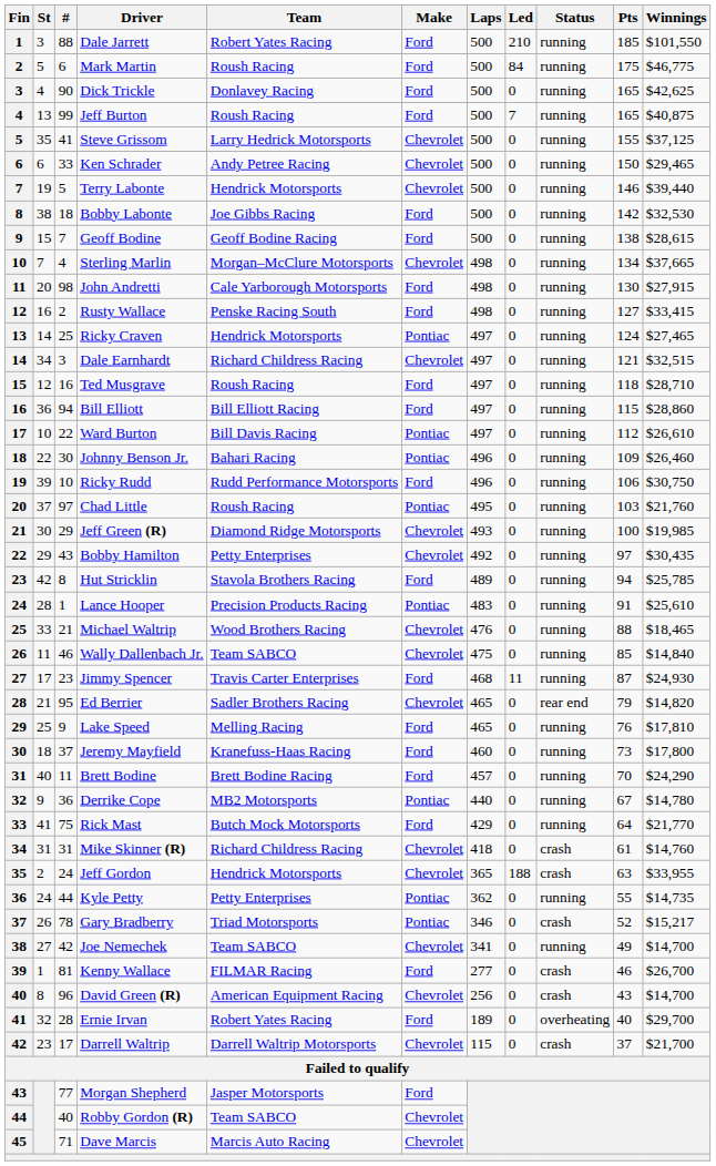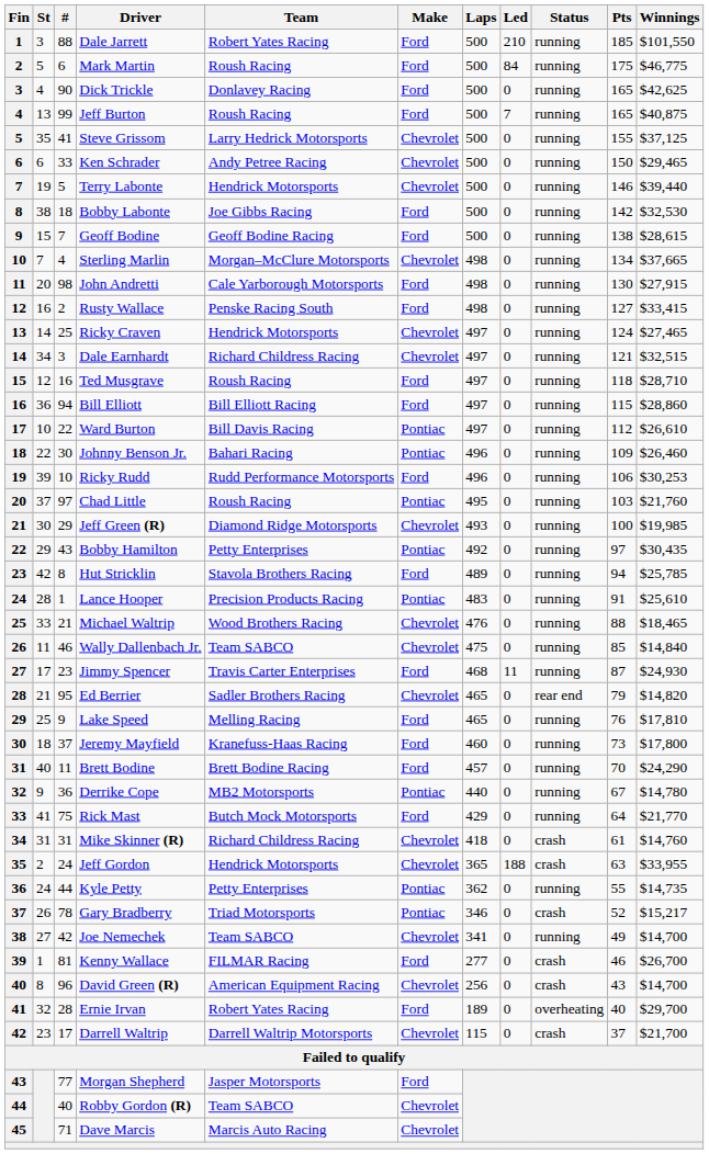 <table class="wikitable" style="font-size:95%">
 <tr>
 <th>Fin</th>
 <th>St</th>
 <th>#</th>
 <th>Driver</th>
 <th>Team</th>
 <th>Make</th>
 <th>Laps</th>
 <th>Led</th>
 <th>Status</th>
 <th>Pts</th>
 <th>Winnings</th>
 </tr>
 <tr>
 <th>1</th>
 <td>3</td>
 <td>88</td>
 <td><a href='#'>Dale Jarrett</a></td>
 <td><a href='#'>Robert Yates Racing</a></td>
 <td><a href='#'>Ford</a></td>
 <td>500</td>
 <td>210</td>
 <td>running</td>
 <td>185</td>
 <td>$101,550</td>
 </tr>
 <tr>
 <th>2</th>
 <td>5</td>
 <td>6</td>
 <td><a href='#'>Mark Martin</a></td>
 <td><a href='#'>Roush Racing</a></td>
 <td><a href='#'>Ford</a></td>
 <td>500</td>
 <td>84</td>
 <td>running</td>
 <td>175</td>
 <td>$46,775</td>
 </tr>
 <tr>
 <th>3</th>
 <td>4</td>
 <td>90</td>
 <td><a href='#'>Dick Trickle</a></td>
 <td><a href='#'>Donlavey Racing</a></td>
 <td><a href='#'>Ford</a></td>
 <td>500</td>
 <td>0</td>
 <td>running</td>
 <td>165</td>
 <td>$42,625</td>
 </tr>
 <tr>
 <th>4</th>
 <td>13</td>
 <td>99</td>
 <td><a href='#'>Jeff Burton</a></td>
 <td><a href='#'>Roush Racing</a></td>
 <td><a href='#'>Ford</a></td>
 <td>500</td>
 <td>7</td>
 <td>running</td>
 <td>165</td>
 <td>$40,875</td>
 </tr>
 <tr>
 <th>5</th>
 <td>35</td>
 <td>41</td>
 <td><a href='#'>Steve Grissom</a></td>
 <td><a href='#'>Larry Hedrick Motorsports</a></td>
 <td><a href='#'>Chevrolet</a></td>
 <td>500</td>
 <td>0</td>
 <td>running</td>
 <td>155</td>
 <td>$37,125</td>
 </tr>
 <tr>
 <th>6</th>
 <td>6</td>
 <td>33</td>
 <td><a href='#'>Ken Schrader</a></td>
 <td><a href='#'>Andy Petree Racing</a></td>
 <td><a href='#'>Chevrolet</a></td>
 <td>500</td>
 <td>0</td>
 <td>running</td>
 <td>150</td>
 <td>$29,465</td>
 </tr>
 <tr>
 <th>7</th>
 <td>19</td>
 <td>5</td>
 <td><a href='#'>Terry Labonte</a></td>
 <td><a href='#'>Hendrick Motorsports</a></td>
 <td><a href='#'>Chevrolet</a></td>
 <td>500</td>
 <td>0</td>
 <td>running</td>
 <td>146</td>
 <td>$39,440</td>
 </tr>
 <tr>
 <th>8</th>
 <td>38</td>
 <td>18</td>
 <td><a href='#'>Bobby Labonte</a></td>
 <td><a href='#'>Joe Gibbs Racing</a></td>
 <td><a href='#'>Ford</a></td>
 <td>500</td>
 <td>0</td>
 <td>running</td>
 <td>142</td>
 <td>$32,530</td>
 </tr>
 <tr>
 <th>9</th>
 <td>15</td>
 <td>7</td>
 <td><a href='#'>Geoff Bodine</a></td>
 <td><a href='#'>Geoff Bodine Racing</a></td>
 <td><a href='#'>Ford</a></td>
 <td>500</td>
 <td>0</td>
 <td>running</td>
 <td>138</td>
 <td>$28,615</td>
 </tr>
 <tr>
 <th>10</th>
 <td>7</td>
 <td>4</td>
 <td><a href='#'>Sterling Marlin</a></td>
 <td><a href='#'>Morgan–McClure Motorsports</a></td>
 <td><a href='#'>Chevrolet</a></td>
 <td>498</td>
 <td>0</td>
 <td>running</td>
 <td>134</td>
 <td>$37,665</td>
 </tr>
 <tr>
 <th>11</th>
 <td>20</td>
 <td>98</td>
 <td><a href='#'>John Andretti</a></td>
 <td><a href='#'>Cale Yarborough Motorsports</a></td>
 <td><a href='#'>Ford</a></td>
 <td>498</td>
 <td>0</td>
 <td>running</td>
 <td>130</td>
 <td>$27,915</td>
 </tr>
 <tr>
 <th>12</th>
 <td>16</td>
 <td>2</td>
 <td><a href='#'>Rusty Wallace</a></td>
 <td><a href='#'>Penske Racing South</a></td>
 <td><a href='#'>Ford</a></td>
 <td>498</td>
 <td>0</td>
 <td>running</td>
 <td>127</td>
 <td>$33,415</td>
 </tr>
 <tr>
 <th>13</th>
 <td>14</td>
 <td>25</td>
 <td><a href='#'>Ricky Craven</a></td>
 <td><a href='#'>Hendrick Motorsports</a></td>
-<td><a href='#'>Pontiac</a></td>
+<td><a href='#'>Chevrolet</a></td>
 <td>497</td>
 <td>0</td>
 <td>running</td>
 <td>124</td>
 <td>$27,465</td>
 </tr>
 <tr>
 <th>14</th>
 <td>34</td>
 <td>3</td>
 <td><a href='#'>Dale Earnhardt</a></td>
 <td><a href='#'>Richard Childress Racing</a></td>
 <td><a href='#'>Chevrolet</a></td>
 <td>497</td>
 <td>0</td>
 <td>running</td>
 <td>121</td>
 <td>$32,515</td>
 </tr>
 <tr>
 <th>15</th>
 <td>12</td>
 <td>16</td>
 <td><a href='#'>Ted Musgrave</a></td>
 <td><a href='#'>Roush Racing</a></td>
 <td><a href='#'>Ford</a></td>
 <td>497</td>
 <td>0</td>
 <td>running</td>
 <td>118</td>
 <td>$28,710</td>
 </tr>
 <tr>
 <th>16</th>
 <td>36</td>
 <td>94</td>
 <td><a href='#'>Bill Elliott</a></td>
 <td><a href='#'>Bill Elliott Racing</a></td>
 <td><a href='#'>Ford</a></td>
 <td>497</td>
 <td>0</td>
 <td>running</td>
 <td>115</td>
 <td>$28,860</td>
 </tr>
 <tr>
 <th>17</th>
 <td>10</td>
 <td>22</td>
 <td><a href='#'>Ward Burton</a></td>
 <td><a href='#'>Bill Davis Racing</a></td>
 <td><a href='#'>Pontiac</a></td>
 <td>497</td>
 <td>0</td>
 <td>running</td>
 <td>112</td>
 <td>$26,610</td>
 </tr>
 <tr>
 <th>18</th>
 <td>22</td>
 <td>30</td>
 <td><a href='#'>Johnny Benson Jr.</a></td>
 <td><a href='#'>Bahari Racing</a></td>
 <td><a href='#'>Pontiac</a></td>
 <td>496</td>
 <td>0</td>
 <td>running</td>
 <td>109</td>
 <td>$26,460</td>
 </tr>
 <tr>
 <th>19</th>
 <td>39</td>
 <td>10</td>
 <td><a href='#'>Ricky Rudd</a></td>
 <td><a href='#'>Rudd Performance Motorsports</a></td>
 <td><a href='#'>Ford</a></td>
 <td>496</td>
 <td>0</td>
 <td>running</td>
 <td>106</td>
-<td>$30,750</td>
+<td>$30,253</td>
 </tr>
 <tr>
 <th>20</th>
 <td>37</td>
 <td>97</td>
 <td><a href='#'>Chad Little</a></td>
 <td><a href='#'>Roush Racing</a></td>
 <td><a href='#'>Pontiac</a></td>
 <td>495</td>
 <td>0</td>
 <td>running</td>
 <td>103</td>
 <td>$21,760</td>
 </tr>
 <tr>
 <th>21</th>
 <td>30</td>
 <td>29</td>
 <td><a href='#'>Jeff Green</a> <strong>(R)</strong></td>
 <td><a href='#'>Diamond Ridge Motorsports</a></td>
 <td><a href='#'>Chevrolet</a></td>
 <td>493</td>
 <td>0</td>
 <td>running</td>
 <td>100</td>
 <td>$19,985</td>
 </tr>
 <tr>
 <th>22</th>
 <td>29</td>
 <td>43</td>
 <td><a href='#'>Bobby Hamilton</a></td>
 <td><a href='#'>Petty Enterprises</a></td>
-<td><a href='#'>Chevrolet</a></td>
+<td><a href='#'>Pontiac</a></td>
 <td>492</td>
 <td>0</td>
 <td>running</td>
 <td>97</td>
 <td>$30,435</td>
 </tr>
 <tr>
 <th>23</th>
 <td>42</td>
 <td>8</td>
 <td><a href='#'>Hut Stricklin</a></td>
 <td><a href='#'>Stavola Brothers Racing</a></td>
 <td><a href='#'>Ford</a></td>
 <td>489</td>
 <td>0</td>
 <td>running</td>
 <td>94</td>
 <td>$25,785</td>
 </tr>
 <tr>
 <th>24</th>
 <td>28</td>
 <td>1</td>
 <td><a href='#'>Lance Hooper</a></td>
 <td><a href='#'>Precision Products Racing</a></td>
 <td><a href='#'>Pontiac</a></td>
 <td>483</td>
 <td>0</td>
 <td>running</td>
 <td>91</td>
 <td>$25,610</td>
 </tr>
 <tr>
 <th>25</th>
 <td>33</td>
 <td>21</td>
 <td><a href='#'>Michael Waltrip</a></td>
 <td><a href='#'>Wood Brothers Racing</a></td>
 <td><a href='#'>Chevrolet</a></td>
 <td>476</td>
 <td>0</td>
 <td>running</td>
 <td>88</td>
 <td>$18,465</td>
 </tr>
 <tr>
 <th>26</th>
 <td>11</td>
 <td>46</td>
 <td><a href='#'>Wally Dallenbach Jr.</a></td>
 <td><a href='#'>Team SABCO</a></td>
 <td><a href='#'>Chevrolet</a></td>
 <td>475</td>
 <td>0</td>
 <td>running</td>
 <td>85</td>
 <td>$14,840</td>
 </tr>
 <tr>
 <th>27</th>
 <td>17</td>
 <td>23</td>
 <td><a href='#'>Jimmy Spencer</a></td>
 <td><a href='#'>Travis Carter Enterprises</a></td>
 <td><a href='#'>Ford</a></td>
 <td>468</td>
 <td>11</td>
 <td>running</td>
 <td>87</td>
 <td>$24,930</td>
 </tr>
 <tr>
 <th>28</th>
 <td>21</td>
 <td>95</td>
 <td><a href='#'>Ed Berrier</a></td>
 <td><a href='#'>Sadler Brothers Racing</a></td>
 <td><a href='#'>Chevrolet</a></td>
 <td>465</td>
 <td>0</td>
 <td>rear end</td>
 <td>79</td>
 <td>$14,820</td>
 </tr>
 <tr>
 <th>29</th>
 <td>25</td>
 <td>9</td>
 <td><a href='#'>Lake Speed</a></td>
 <td><a href='#'>Melling Racing</a></td>
 <td><a href='#'>Ford</a></td>
 <td>465</td>
 <td>0</td>
 <td>running</td>
 <td>76</td>
 <td>$17,810</td>
 </tr>
 <tr>
 <th>30</th>
 <td>18</td>
 <td>37</td>
 <td><a href='#'>Jeremy Mayfield</a></td>
 <td><a href='#'>Kranefuss-Haas Racing</a></td>
 <td><a href='#'>Ford</a></td>
 <td>460</td>
 <td>0</td>
 <td>running</td>
 <td>73</td>
 <td>$17,800</td>
 </tr>
 <tr>
 <th>31</th>
 <td>40</td>
 <td>11</td>
 <td><a href='#'>Brett Bodine</a></td>
 <td><a href='#'>Brett Bodine Racing</a></td>
 <td><a href='#'>Ford</a></td>
 <td>457</td>
 <td>0</td>
 <td>running</td>
 <td>70</td>
 <td>$24,290</td>
 </tr>
 <tr>
 <th>32</th>
 <td>9</td>
 <td>36</td>
 <td><a href='#'>Derrike Cope</a></td>
 <td><a href='#'>MB2 Motorsports</a></td>
 <td><a href='#'>Pontiac</a></td>
 <td>440</td>
 <td>0</td>
 <td>running</td>
 <td>67</td>
 <td>$14,780</td>
 </tr>
 <tr>
 <th>33</th>
 <td>41</td>
 <td>75</td>
 <td><a href='#'>Rick Mast</a></td>
 <td><a href='#'>Butch Mock Motorsports</a></td>
 <td><a href='#'>Ford</a></td>
 <td>429</td>
 <td>0</td>
 <td>running</td>
 <td>64</td>
 <td>$21,770</td>
 </tr>
 <tr>
 <th>34</th>
 <td>31</td>
 <td>31</td>
 <td><a href='#'>Mike Skinner</a> <strong>(R)</strong></td>
 <td><a href='#'>Richard Childress Racing</a></td>
 <td><a href='#'>Chevrolet</a></td>
 <td>418</td>
 <td>0</td>
 <td>crash</td>
 <td>61</td>
 <td>$14,760</td>
 </tr>
 <tr>
 <th>35</th>
 <td>2</td>
 <td>24</td>
 <td><a href='#'>Jeff Gordon</a></td>
 <td><a href='#'>Hendrick Motorsports</a></td>
 <td><a href='#'>Chevrolet</a></td>
 <td>365</td>
 <td>188</td>
 <td>crash</td>
 <td>63</td>
 <td>$33,955</td>
 </tr>
 <tr>
 <th>36</th>
 <td>24</td>
 <td>44</td>
 <td><a href='#'>Kyle Petty</a></td>
 <td><a href='#'>Petty Enterprises</a></td>
 <td><a href='#'>Pontiac</a></td>
 <td>362</td>
 <td>0</td>
 <td>running</td>
 <td>55</td>
 <td>$14,735</td>
 </tr>
 <tr>
 <th>37</th>
 <td>26</td>
 <td>78</td>
 <td><a href='#'>Gary Bradberry</a></td>
 <td><a href='#'>Triad Motorsports</a></td>
 <td><a href='#'>Pontiac</a></td>
 <td>346</td>
 <td>0</td>
 <td>crash</td>
 <td>52</td>
 <td>$15,217</td>
 </tr>
 <tr>
 <th>38</th>
 <td>27</td>
 <td>42</td>
 <td><a href='#'>Joe Nemechek</a></td>
 <td><a href='#'>Team SABCO</a></td>
 <td><a href='#'>Chevrolet</a></td>
 <td>341</td>
 <td>0</td>
 <td>running</td>
 <td>49</td>
 <td>$14,700</td>
 </tr>
 <tr>
 <th>39</th>
 <td>1</td>
 <td>81</td>
 <td><a href='#'>Kenny Wallace</a></td>
 <td><a href='#'>FILMAR Racing</a></td>
 <td><a href='#'>Ford</a></td>
 <td>277</td>
 <td>0</td>
 <td>crash</td>
 <td>46</td>
 <td>$26,700</td>
 </tr>
 <tr>
 <th>40</th>
 <td>8</td>
 <td>96</td>
 <td><a href='#'>David Green</a> <strong>(R)</strong></td>
 <td><a href='#'>American Equipment Racing</a></td>
 <td><a href='#'>Chevrolet</a></td>
 <td>256</td>
 <td>0</td>
 <td>crash</td>
 <td>43</td>
 <td>$14,700</td>
 </tr>
 <tr>
 <th>41</th>
 <td>32</td>
 <td>28</td>
 <td><a href='#'>Ernie Irvan</a></td>
 <td><a href='#'>Robert Yates Racing</a></td>
 <td><a href='#'>Ford</a></td>
 <td>189</td>
 <td>0</td>
 <td>overheating</td>
 <td>40</td>
 <td>$29,700</td>
 </tr>
 <tr>
 <th>42</th>
 <td>23</td>
 <td>17</td>
 <td><a href='#'>Darrell Waltrip</a></td>
 <td><a href='#'>Darrell Waltrip Motorsports</a></td>
 <td><a href='#'>Chevrolet</a></td>
 <td>115</td>
 <td>0</td>
 <td>crash</td>
 <td>37</td>
 <td>$21,700</td>
 </tr>
 <tr>
 <th colspan="11">Failed to qualify</th>
 </tr>
 <tr>
 <th>43</th>
 <th rowspan="3"></th>
 <td>77</td>
 <td><a href='#'>Morgan Shepherd</a></td>
 <td><a href='#'>Jasper Motorsports</a></td>
 <td><a href='#'>Ford</a></td>
 <th colspan="5" rowspan="3"></th>
 </tr>
 <tr>
 <th>44</th>
 <td>40</td>
 <td><a href='#'>Robby Gordon</a> <strong>(R)</strong></td>
 <td><a href='#'>Team SABCO</a></td>
 <td><a href='#'>Chevrolet</a></td>
 </tr>
 <tr>
 <th>45</th>
 <td>71</td>
 <td><a href='#'>Dave Marcis</a></td>
 <td><a href='#'>Marcis Auto Racing</a></td>
 <td><a href='#'>Chevrolet</a></td>
 </tr>
 <tr>
 <th colspan="11"></th>
 </tr>
 </table>
